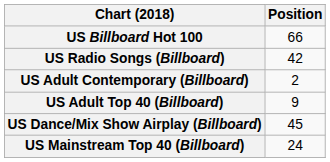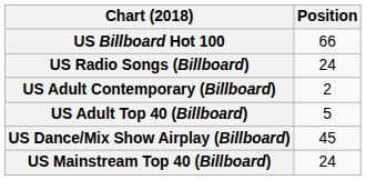 <table class="wikitable plainrowheaders sortable" style="text-align:center">
 <tr>
 <th scope="col">Chart (2018)</th>
 <th scope="col">Position</th>
 </tr>
 <tr>
 <th scope="row">US <em>Billboard</em> Hot 100</th>
 <td>66</td>
 </tr>
 <tr>
 <th scope="row">US Radio Songs (<em>Billboard</em>)</th>
-<td>42</td>
+<td>24</td>
 </tr>
 <tr>
 <th scope="row">US Adult Contemporary (<em>Billboard</em>)</th>
 <td>2</td>
 </tr>
 <tr>
 <th scope="row">US Adult Top 40 (<em>Billboard</em>)</th>
-<td>9</td>
+<td>5</td>
 </tr>
 <tr>
 <th scope="row">US Dance/Mix Show Airplay (<em>Billboard</em>)</th>
 <td>45</td>
 </tr>
 <tr>
 <th scope="row">US Mainstream Top 40 (<em>Billboard</em>)</th>
 <td>24</td>
 </tr>
 </table>
